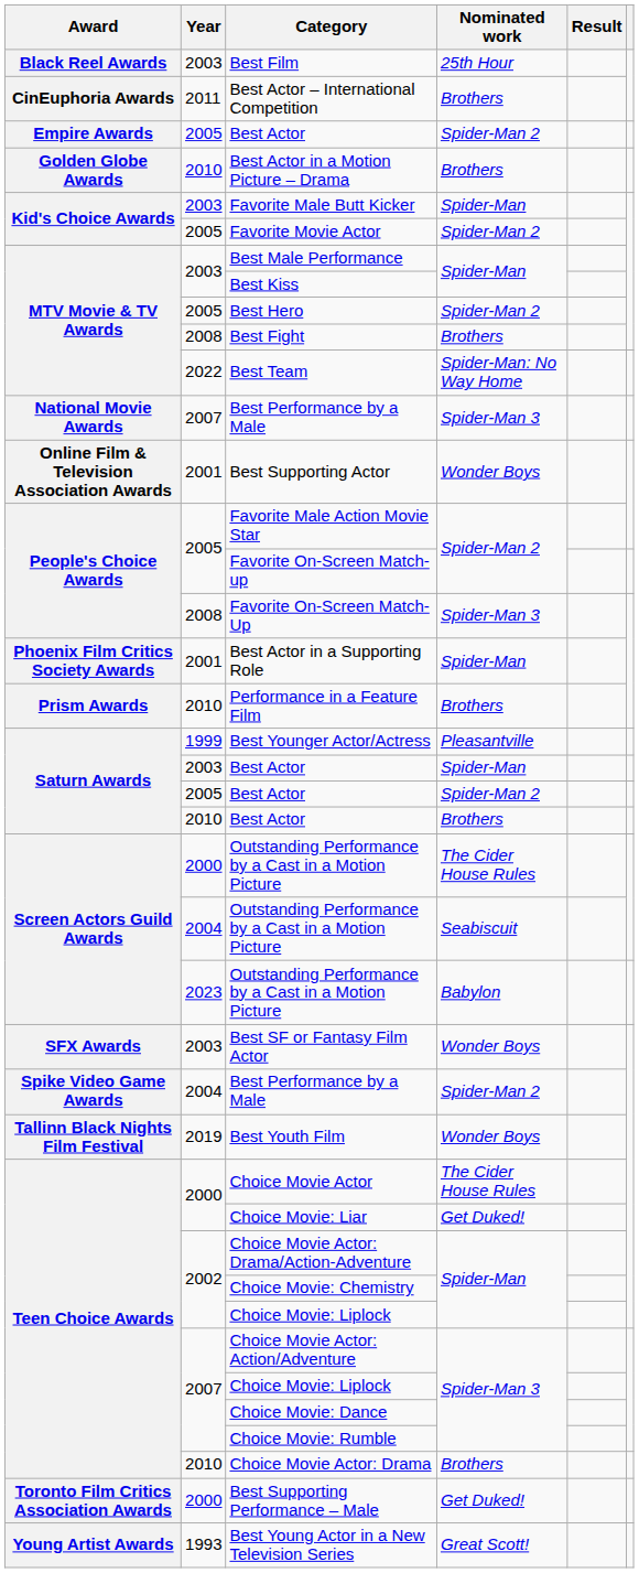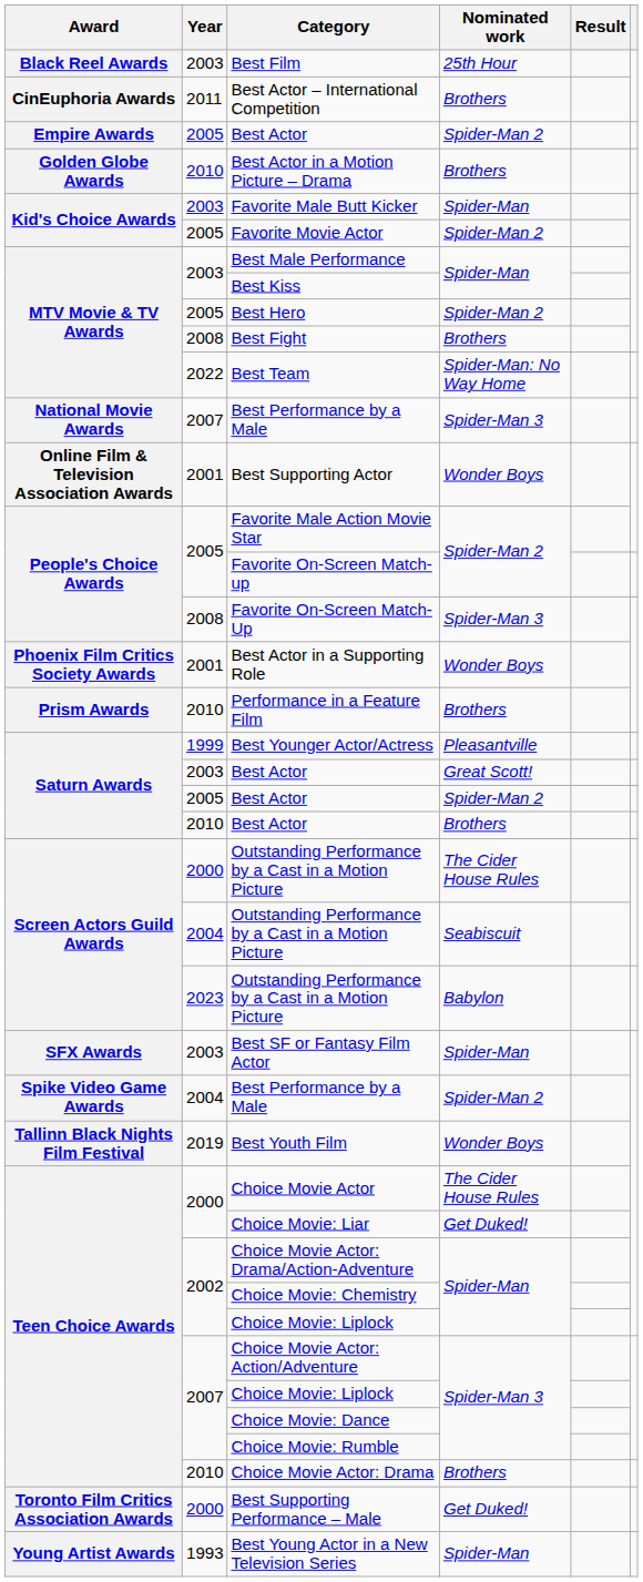 <table class="wikitable plainrowheaders sortable">
 <tr>
 <th scope="col">Award</th>
 <th scope="col">Year</th>
 <th scope="col">Category</th>
 <th scope="col">Nominated work</th>
 <th scope="col">Result</th>
 <th scope="col" class="unsortable"></th>
 </tr>
 <tr>
 <th scope="row"><a href='#'>Black Reel Awards</a></th>
 <td>2003</td>
 <td><a href='#'>Best Film</a></td>
 <td><em><a href='#'>25th Hour</a></em></td>
 <td></td>
 </tr>
 <tr>
 <th scope="row">CinEuphoria Awards</th>
 <td>2011</td>
 <td>Best Actor – International Competition</td>
 <td><em><a href='#'>Brothers</a></em></td>
 <td></td>
 </tr>
 <tr>
 <th scope="row"><a href='#'>Empire Awards</a></th>
 <td><a href='#'>2005</a></td>
 <td><a href='#'>Best Actor</a></td>
 <td><em><a href='#'>Spider-Man 2</a></em></td>
 <td></td>
 <td style="text-align:center;"></td>
 </tr>
 <tr>
 <th scope="row"><a href='#'>Golden Globe Awards</a></th>
 <td><a href='#'>2010</a></td>
 <td><a href='#'>Best Actor in a Motion Picture – Drama</a></td>
 <td><em><a href='#'>Brothers</a></em></td>
 <td></td>
 <td style="text-align:center;"></td>
 </tr>
 <tr>
 <th rowspan="2" scope="row"><a href='#'>Kid's Choice Awards</a></th>
 <td><a href='#'>2003</a></td>
 <td><a href='#'>Favorite Male Butt Kicker</a></td>
 <td><em><a href='#'>Spider-Man</a></em></td>
 <td></td>
 </tr>
 <tr>
 <td>2005</td>
 <td><a href='#'>Favorite Movie Actor</a></td>
 <td><em><a href='#'>Spider-Man 2</a></em></td>
 <td></td>
 </tr>
 <tr>
 <th rowspan="5" scope="row"><a href='#'>MTV Movie & TV Awards</a></th>
 <td rowspan="2">2003</td>
 <td><a href='#'>Best Male Performance</a></td>
 <td rowspan="2"><em><a href='#'>Spider-Man</a></em></td>
 <td></td>
 </tr>
 <tr>
 <td><a href='#'>Best Kiss</a></td>
 <td></td>
 </tr>
 <tr>
 <td>2005</td>
 <td><a href='#'>Best Hero</a></td>
 <td><em><a href='#'>Spider-Man 2</a></em></td>
 <td></td>
 </tr>
 <tr>
 <td>2008</td>
 <td><a href='#'>Best Fight</a></td>
 <td><em><a href='#'>Brothers</a></em></td>
 <td></td>
 </tr>
 <tr>
 <td>2022</td>
 <td><a href='#'>Best Team</a></td>
 <td><em><a href='#'>Spider-Man: No Way Home</a></em></td>
 <td></td>
 <td style="text-align:center;"></td>
 </tr>
 <tr>
 <th scope="row"><a href='#'>National Movie Awards</a></th>
 <td>2007</td>
 <td><a href='#'>Best Performance by a Male</a></td>
 <td><em><a href='#'>Spider-Man 3</a></em></td>
 <td></td>
 <td style="text-align:center;"></td>
 </tr>
 <tr>
 <th scope="row">Online Film & Television Association Awards</th>
 <td>2001</td>
 <td>Best Supporting Actor</td>
 <td><em><a href='#'>Wonder Boys</a></em></td>
 <td></td>
 </tr>
 <tr>
 <th rowspan="3" scope="row"><a href='#'>People's Choice Awards</a></th>
 <td rowspan="2">2005</td>
 <td><a href='#'>Favorite Male Action Movie Star</a></td>
 <td rowspan="2"><em><a href='#'>Spider-Man 2</a></em></td>
 <td></td>
 </tr>
 <tr>
 <td><a href='#'>Favorite On-Screen Match-up</a></td>
 <td></td>
 <td style="text-align:center;"></td>
 </tr>
 <tr>
 <td>2008</td>
 <td><a href='#'>Favorite On-Screen Match-Up</a></td>
 <td><em><a href='#'>Spider-Man 3</a></em></td>
 <td></td>
 </tr>
 <tr>
 <th scope="row"><a href='#'>Phoenix Film Critics Society Awards</a></th>
 <td>2001</td>
 <td>Best Actor in a Supporting Role</td>
-<td><em><a href='#'>Spider-Man</a></em></td>
+<td><em><a href='#'>Wonder Boys</a></em></td>
 <td></td>
 </tr>
 <tr>
 <th scope="row"><a href='#'>Prism Awards</a></th>
 <td>2010</td>
 <td><a href='#'>Performance in a Feature Film</a></td>
 <td><em><a href='#'>Brothers</a></em></td>
 <td></td>
 </tr>
 <tr>
 <th rowspan="4" scope="row"><a href='#'>Saturn Awards</a></th>
 <td><a href='#'>1999</a></td>
 <td><a href='#'>Best Younger Actor/Actress</a></td>
 <td><em><a href='#'>Pleasantville</a></em></td>
 <td></td>
 <td style="text-align:center;"></td>
 </tr>
 <tr>
 <td>2003</td>
 <td><a href='#'>Best Actor</a></td>
-<td><em><a href='#'>Spider-Man</a></em></td>
+<td><em><a href='#'>Great Scott!</a></em></td>
 <td></td>
 </tr>
 <tr>
 <td>2005</td>
 <td><a href='#'>Best Actor</a></td>
 <td><em><a href='#'>Spider-Man 2</a></em></td>
 <td></td>
 <td style="text-align:center;"></td>
 </tr>
 <tr>
 <td>2010</td>
 <td><a href='#'>Best Actor</a></td>
 <td><em><a href='#'>Brothers</a></em></td>
 <td></td>
 <td style="text-align:center;"></td>
 </tr>
 <tr>
 <th rowspan="3" scope="row"><a href='#'>Screen Actors Guild Awards</a></th>
 <td><a href='#'>2000</a></td>
 <td><a href='#'>Outstanding Performance by a Cast in a Motion Picture</a></td>
 <td><em><a href='#'>The Cider House Rules</a></em></td>
 <td></td>
 </tr>
 <tr>
 <td><a href='#'>2004</a></td>
 <td><a href='#'>Outstanding Performance by a Cast in a Motion Picture</a></td>
 <td><em><a href='#'>Seabiscuit</a></em></td>
 <td></td>
 </tr>
 <tr>
 <td><a href='#'>2023</a></td>
 <td><a href='#'>Outstanding Performance by a Cast in a Motion Picture</a></td>
 <td><em><a href='#'>Babylon</a></em></td>
 <td></td>
 <td style="text-align:center;"></td>
 </tr>
 <tr>
 <th scope="row"><a href='#'>SFX Awards</a></th>
 <td>2003</td>
 <td><a href='#'>Best SF or Fantasy Film Actor</a></td>
-<td><em><a href='#'>Wonder Boys</a></em></td>
+<td><em><a href='#'>Spider-Man</a></em></td>
 <td></td>
 </tr>
 <tr>
 <th scope="row"><a href='#'>Spike Video Game Awards</a></th>
 <td>2004</td>
 <td><a href='#'>Best Performance by a Male</a></td>
 <td><em><a href='#'>Spider-Man 2</a></em></td>
 <td></td>
 </tr>
 <tr>
 <th scope="row"><a href='#'>Tallinn Black Nights Film Festival</a></th>
 <td>2019</td>
 <td><a href='#'>Best Youth Film</a></td>
 <td><em><a href='#'>Wonder Boys</a></em></td>
 <td></td>
 </tr>
 <tr>
 <th rowspan="10" scope="row"><a href='#'>Teen Choice Awards</a></th>
 <td rowspan="2">2000</td>
 <td><a href='#'>Choice Movie Actor</a></td>
 <td><em><a href='#'>The Cider House Rules</a></em></td>
 <td></td>
 </tr>
 <tr>
 <td><a href='#'>Choice Movie: Liar</a></td>
 <td><em><a href='#'>Get Duked!</a></em></td>
 <td></td>
 </tr>
 <tr>
 <td rowspan="3">2002</td>
 <td><a href='#'>Choice Movie Actor: Drama/Action-Adventure</a></td>
 <td rowspan="3"><em><a href='#'>Spider-Man</a></em></td>
 <td></td>
 </tr>
 <tr>
 <td><a href='#'>Choice Movie: Chemistry</a></td>
 <td></td>
 </tr>
 <tr>
 <td><a href='#'>Choice Movie: Liplock</a></td>
 <td></td>
 </tr>
 <tr>
 <td rowspan="4">2007</td>
 <td><a href='#'>Choice Movie Actor: Action/Adventure</a></td>
 <td rowspan="4"><em><a href='#'>Spider-Man 3</a></em></td>
 <td></td>
 <td rowspan="4" align="center"></td>
 </tr>
 <tr>
 <td><a href='#'>Choice Movie: Liplock</a></td>
 <td></td>
 </tr>
 <tr>
 <td><a href='#'>Choice Movie: Dance</a></td>
 <td></td>
 </tr>
 <tr>
 <td><a href='#'>Choice Movie: Rumble</a></td>
 <td></td>
 </tr>
 <tr>
 <td>2010</td>
 <td><a href='#'>Choice Movie Actor: Drama</a></td>
 <td><em><a href='#'>Brothers</a></em></td>
 <td></td>
 <td style="text-align:center;"></td>
 </tr>
 <tr>
 <th scope="row"><a href='#'>Toronto Film Critics Association Awards</a></th>
 <td><a href='#'>2000</a></td>
 <td><a href='#'>Best Supporting Performance – Male</a></td>
 <td><em><a href='#'>Get Duked!</a></em></td>
 <td></td>
 <td style="text-align:center;"></td>
 </tr>
 <tr>
 <th scope="row"><a href='#'>Young Artist Awards</a></th>
 <td>1993</td>
 <td><a href='#'>Best Young Actor in a New Television Series</a></td>
-<td><em><a href='#'>Great Scott!</a></em></td>
+<td><em><a href='#'>Spider-Man</a></em></td>
 <td></td>
 <td style="text-align:center;"></td>
 </tr>
 </table>
